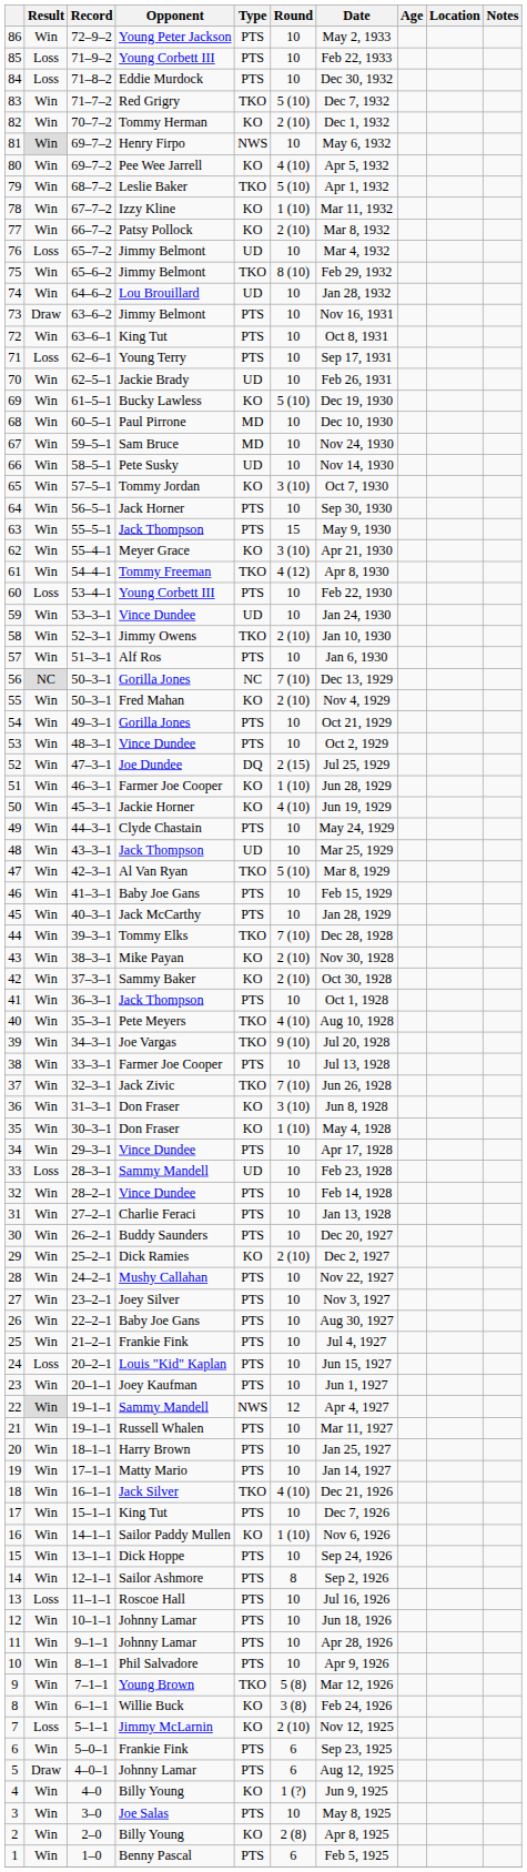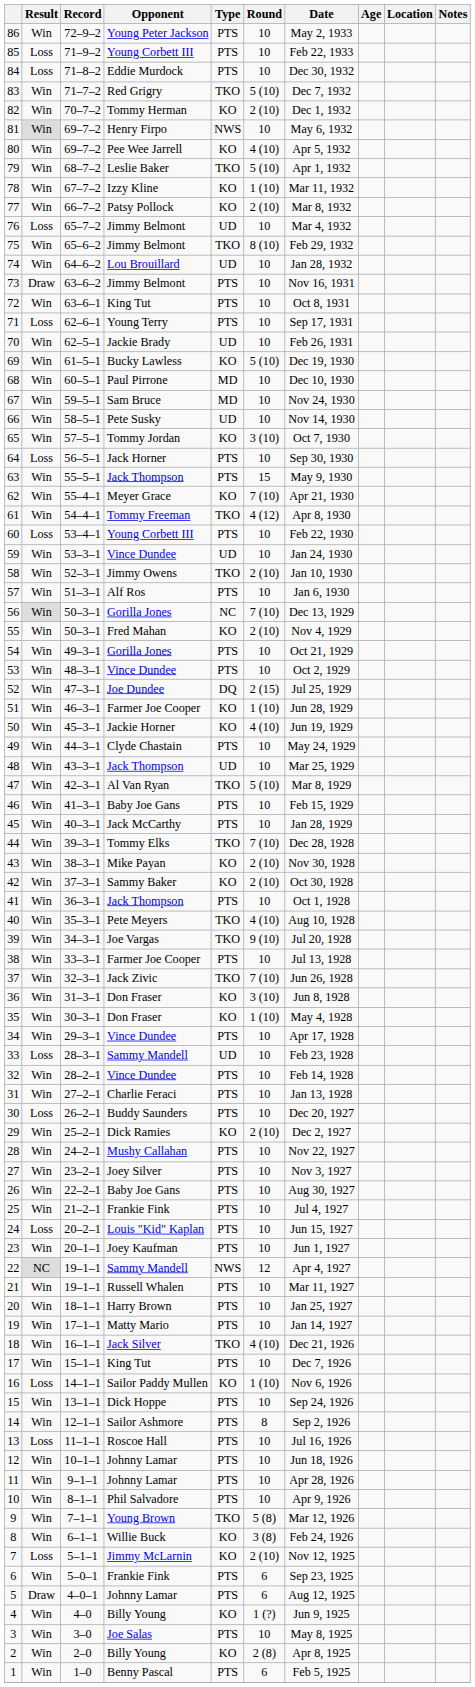 <table class="wikitable mw-collapsible mw-collapsed" style="text-align:center">
 <tr>
 <th></th>
 <th>Result</th>
 <th>Record</th>
 <th>Opponent</th>
 <th>Type</th>
 <th>Round</th>
 <th>Date</th>
 <th>Age</th>
 <th>Location</th>
 <th>Notes</th>
 </tr>
 <tr>
 <td>86</td>
 <td>Win</td>
 <td>72–9–2 </td>
 <td style="text-align:left;"><a href='#'>Young Peter Jackson</a></td>
 <td>PTS</td>
 <td>10</td>
 <td>May 2, 1933</td>
 <td style="text-align:left;"></td>
 <td style="text-align:left;"></td>
 <td></td>
 </tr>
 <tr>
 <td>85</td>
 <td>Loss</td>
 <td>71–9–2 </td>
 <td style="text-align:left;"><a href='#'>Young Corbett III</a></td>
 <td>PTS</td>
 <td>10</td>
 <td>Feb 22, 1933</td>
 <td style="text-align:left;"></td>
 <td style="text-align:left;"></td>
 <td align=left></td>
 </tr>
 <tr>
 <td>84</td>
 <td>Loss</td>
 <td>71–8–2 </td>
 <td style="text-align:left;">Eddie Murdock</td>
 <td>PTS</td>
 <td>10</td>
 <td>Dec 30, 1932</td>
 <td style="text-align:left;"></td>
 <td style="text-align:left;"></td>
 <td></td>
 </tr>
 <tr>
 <td>83</td>
 <td>Win</td>
 <td>71–7–2 </td>
 <td style="text-align:left;">Red Grigry</td>
 <td>TKO</td>
 <td>5 (10)</td>
 <td>Dec 7, 1932</td>
 <td style="text-align:left;"></td>
 <td style="text-align:left;"></td>
 <td></td>
 </tr>
 <tr>
 <td>82</td>
 <td>Win</td>
 <td>70–7–2 </td>
 <td style="text-align:left;">Tommy Herman</td>
 <td>KO</td>
 <td>2 (10)</td>
 <td>Dec 1, 1932</td>
 <td style="text-align:left;"></td>
 <td style="text-align:left;"></td>
 <td></td>
 </tr>
 <tr>
 <td>81</td>
 <td style="background:#DDD">Win</td>
 <td>69–7–2 </td>
 <td style="text-align:left;">Henry Firpo</td>
 <td>NWS</td>
 <td>10</td>
 <td>May 6, 1932</td>
 <td style="text-align:left;"></td>
 <td style="text-align:left;"></td>
 <td></td>
 </tr>
 <tr>
 <td>80</td>
 <td>Win</td>
 <td>69–7–2 </td>
 <td style="text-align:left;">Pee Wee Jarrell</td>
 <td>KO</td>
 <td>4 (10)</td>
 <td>Apr 5, 1932</td>
 <td style="text-align:left;"></td>
 <td style="text-align:left;"></td>
 <td></td>
 </tr>
 <tr>
 <td>79</td>
 <td>Win</td>
 <td>68–7–2 </td>
 <td style="text-align:left;">Leslie Baker</td>
 <td>TKO</td>
 <td>5 (10)</td>
 <td>Apr 1, 1932</td>
 <td style="text-align:left;"></td>
 <td style="text-align:left;"></td>
 <td></td>
 </tr>
 <tr>
 <td>78</td>
 <td>Win</td>
 <td>67–7–2 </td>
 <td style="text-align:left;">Izzy Kline</td>
 <td>KO</td>
 <td>1 (10)</td>
 <td>Mar 11, 1932</td>
 <td style="text-align:left;"></td>
 <td style="text-align:left;"></td>
 <td></td>
 </tr>
 <tr>
 <td>77</td>
 <td>Win</td>
 <td>66–7–2 </td>
 <td style="text-align:left;">Patsy Pollock</td>
 <td>KO</td>
 <td>2 (10)</td>
 <td>Mar 8, 1932</td>
 <td style="text-align:left;"></td>
 <td style="text-align:left;"></td>
 <td></td>
 </tr>
 <tr>
 <td>76</td>
 <td>Loss</td>
 <td>65–7–2 </td>
 <td style="text-align:left;">Jimmy Belmont</td>
 <td>UD</td>
 <td>10</td>
 <td>Mar 4, 1932</td>
 <td style="text-align:left;"></td>
 <td style="text-align:left;"></td>
 <td></td>
 </tr>
 <tr>
 <td>75</td>
 <td>Win</td>
 <td>65–6–2 </td>
 <td style="text-align:left;">Jimmy Belmont</td>
 <td>TKO</td>
 <td>8 (10)</td>
 <td>Feb 29, 1932</td>
 <td style="text-align:left;"></td>
 <td style="text-align:left;"></td>
 <td></td>
 </tr>
 <tr>
 <td>74</td>
 <td>Win</td>
 <td>64–6–2 </td>
 <td style="text-align:left;"><a href='#'>Lou Brouillard</a></td>
 <td>UD</td>
 <td>10</td>
 <td>Jan 28, 1932</td>
 <td style="text-align:left;"></td>
 <td style="text-align:left;"></td>
 <td align=left></td>
 </tr>
 <tr>
 <td>73</td>
 <td>Draw</td>
 <td>63–6–2 </td>
 <td style="text-align:left;">Jimmy Belmont</td>
 <td>PTS</td>
 <td>10</td>
 <td>Nov 16, 1931</td>
 <td style="text-align:left;"></td>
 <td style="text-align:left;"></td>
 <td></td>
 </tr>
 <tr>
 <td>72</td>
 <td>Win</td>
 <td>63–6–1 </td>
 <td style="text-align:left;">King Tut</td>
 <td>PTS</td>
 <td>10</td>
 <td>Oct 8, 1931</td>
 <td style="text-align:left;"></td>
 <td style="text-align:left;"></td>
 <td></td>
 </tr>
 <tr>
 <td>71</td>
 <td>Loss</td>
 <td>62–6–1 </td>
 <td style="text-align:left;">Young Terry</td>
 <td>PTS</td>
 <td>10</td>
 <td>Sep 17, 1931</td>
 <td style="text-align:left;"></td>
 <td style="text-align:left;"></td>
 <td></td>
 </tr>
 <tr>
 <td>70</td>
 <td>Win</td>
 <td>62–5–1 </td>
 <td style="text-align:left;">Jackie Brady</td>
 <td>UD</td>
 <td>10</td>
 <td>Feb 26, 1931</td>
 <td style="text-align:left;"></td>
 <td style="text-align:left;"></td>
 <td></td>
 </tr>
 <tr>
 <td>69</td>
 <td>Win</td>
 <td>61–5–1 </td>
 <td style="text-align:left;">Bucky Lawless</td>
 <td>KO</td>
 <td>5 (10)</td>
 <td>Dec 19, 1930</td>
 <td style="text-align:left;"></td>
 <td style="text-align:left;"></td>
 <td></td>
 </tr>
 <tr>
 <td>68</td>
 <td>Win</td>
 <td>60–5–1 </td>
 <td style="text-align:left;">Paul Pirrone</td>
 <td>MD</td>
 <td>10</td>
 <td>Dec 10, 1930</td>
 <td style="text-align:left;"></td>
 <td style="text-align:left;"></td>
 <td></td>
 </tr>
 <tr>
 <td>67</td>
 <td>Win</td>
 <td>59–5–1 </td>
 <td style="text-align:left;">Sam Bruce</td>
 <td>MD</td>
 <td>10</td>
 <td>Nov 24, 1930</td>
 <td style="text-align:left;"></td>
 <td style="text-align:left;"></td>
 <td></td>
 </tr>
 <tr>
 <td>66</td>
 <td>Win</td>
 <td>58–5–1 </td>
 <td style="text-align:left;">Pete Susky</td>
 <td>UD</td>
 <td>10</td>
 <td>Nov 14, 1930</td>
 <td style="text-align:left;"></td>
 <td style="text-align:left;"></td>
 <td></td>
 </tr>
 <tr>
 <td>65</td>
 <td>Win</td>
 <td>57–5–1 </td>
 <td style="text-align:left;">Tommy Jordan</td>
 <td>KO</td>
 <td>3 (10)</td>
 <td>Oct 7, 1930</td>
 <td style="text-align:left;"></td>
 <td style="text-align:left;"></td>
 <td></td>
 </tr>
 <tr>
 <td>64</td>
-<td>Win</td>
+<td>Loss</td>
 <td>56–5–1 </td>
 <td style="text-align:left;">Jack Horner</td>
 <td>PTS</td>
 <td>10</td>
 <td>Sep 30, 1930</td>
 <td style="text-align:left;"></td>
 <td style="text-align:left;"></td>
 <td></td>
 </tr>
 <tr>
 <td>63</td>
 <td>Win</td>
 <td>55–5–1 </td>
 <td style="text-align:left;"><a href='#'>Jack Thompson</a></td>
 <td>PTS</td>
 <td>15</td>
 <td>May 9, 1930</td>
 <td style="text-align:left;"></td>
 <td style="text-align:left;"></td>
 <td align=left></td>
 </tr>
 <tr>
 <td>62</td>
 <td>Win</td>
 <td>55–4–1 </td>
 <td style="text-align:left;">Meyer Grace</td>
 <td>KO</td>
-<td>3 (10)</td>
+<td>7 (10)</td>
 <td>Apr 21, 1930</td>
 <td style="text-align:left;"></td>
 <td style="text-align:left;"></td>
 <td></td>
 </tr>
 <tr>
 <td>61</td>
 <td>Win</td>
 <td>54–4–1 </td>
 <td style="text-align:left;"><a href='#'>Tommy Freeman</a></td>
 <td>TKO</td>
 <td>4 (12)</td>
 <td>Apr 8, 1930</td>
 <td style="text-align:left;"></td>
 <td style="text-align:left;"></td>
 <td></td>
 </tr>
 <tr>
 <td>60</td>
 <td>Loss</td>
 <td>53–4–1 </td>
 <td style="text-align:left;"><a href='#'>Young Corbett III</a></td>
 <td>PTS</td>
 <td>10</td>
 <td>Feb 22, 1930</td>
 <td style="text-align:left;"></td>
 <td style="text-align:left;"></td>
 <td></td>
 </tr>
 <tr>
 <td>59</td>
 <td>Win</td>
 <td>53–3–1 </td>
 <td style="text-align:left;"><a href='#'>Vince Dundee</a></td>
 <td>UD</td>
 <td>10</td>
 <td>Jan 24, 1930</td>
 <td style="text-align:left;"></td>
 <td style="text-align:left;"></td>
 <td></td>
 </tr>
 <tr>
 <td>58</td>
 <td>Win</td>
 <td>52–3–1 </td>
 <td style="text-align:left;">Jimmy Owens</td>
 <td>TKO</td>
 <td>2 (10)</td>
 <td>Jan 10, 1930</td>
 <td style="text-align:left;"></td>
 <td style="text-align:left;"></td>
 <td></td>
 </tr>
 <tr>
 <td>57</td>
 <td>Win</td>
 <td>51–3–1 </td>
 <td style="text-align:left;">Alf Ros</td>
 <td>PTS</td>
 <td>10</td>
 <td>Jan 6, 1930</td>
 <td style="text-align:left;"></td>
 <td style="text-align:left;"></td>
 <td></td>
 </tr>
 <tr>
 <td>56</td>
-<td style="background:#ddd;">NC</td>
+<td style="background:#DDD">Win</td>
 <td>50–3–1 </td>
 <td style="text-align:left;"><a href='#'>Gorilla Jones</a></td>
 <td>NC</td>
 <td>7 (10)</td>
 <td>Dec 13, 1929</td>
 <td style="text-align:left;"></td>
 <td style="text-align:left;"></td>
 <td></td>
 </tr>
 <tr>
 <td>55</td>
 <td>Win</td>
 <td>50–3–1 </td>
 <td style="text-align:left;">Fred Mahan</td>
 <td>KO</td>
 <td>2 (10)</td>
 <td>Nov 4, 1929</td>
 <td style="text-align:left;"></td>
 <td style="text-align:left;"></td>
 <td></td>
 </tr>
 <tr>
 <td>54</td>
 <td>Win</td>
 <td>49–3–1 </td>
 <td style="text-align:left;"><a href='#'>Gorilla Jones</a></td>
 <td>PTS</td>
 <td>10</td>
 <td>Oct 21, 1929</td>
 <td style="text-align:left;"></td>
 <td style="text-align:left;"></td>
 <td></td>
 </tr>
 <tr>
 <td>53</td>
 <td>Win</td>
 <td>48–3–1 </td>
 <td style="text-align:left;"><a href='#'>Vince Dundee</a></td>
 <td>PTS</td>
 <td>10</td>
 <td>Oct 2, 1929</td>
 <td style="text-align:left;"></td>
 <td style="text-align:left;"></td>
 <td></td>
 </tr>
 <tr>
 <td>52</td>
 <td>Win</td>
 <td>47–3–1 </td>
 <td style="text-align:left;"><a href='#'>Joe Dundee</a></td>
 <td>DQ</td>
 <td>2 (15)</td>
 <td>Jul 25, 1929</td>
 <td style="text-align:left;"></td>
 <td style="text-align:left;"></td>
 <td align=left></td>
 </tr>
 <tr>
 <td>51</td>
 <td>Win</td>
 <td>46–3–1 </td>
 <td style="text-align:left;">Farmer Joe Cooper</td>
 <td>KO</td>
 <td>1 (10)</td>
 <td>Jun 28, 1929</td>
 <td style="text-align:left;"></td>
 <td style="text-align:left;"></td>
 <td></td>
 </tr>
 <tr>
 <td>50</td>
 <td>Win</td>
 <td>45–3–1 </td>
 <td style="text-align:left;">Jackie Horner</td>
 <td>KO</td>
 <td>4 (10)</td>
 <td>Jun 19, 1929</td>
 <td style="text-align:left;"></td>
 <td style="text-align:left;"></td>
 <td></td>
 </tr>
 <tr>
 <td>49</td>
 <td>Win</td>
 <td>44–3–1 </td>
 <td style="text-align:left;">Clyde Chastain</td>
 <td>PTS</td>
 <td>10</td>
 <td>May 24, 1929</td>
 <td style="text-align:left;"></td>
 <td style="text-align:left;"></td>
 <td></td>
 </tr>
 <tr>
 <td>48</td>
 <td>Win</td>
 <td>43–3–1 </td>
 <td style="text-align:left;"><a href='#'>Jack Thompson</a></td>
 <td>UD</td>
 <td>10</td>
 <td>Mar 25, 1929</td>
 <td style="text-align:left;"></td>
 <td style="text-align:left;"></td>
 <td align=left></td>
 </tr>
 <tr>
 <td>47</td>
 <td>Win</td>
 <td>42–3–1 </td>
 <td style="text-align:left;">Al Van Ryan</td>
 <td>TKO</td>
 <td>5 (10)</td>
 <td>Mar 8, 1929</td>
 <td style="text-align:left;"></td>
 <td style="text-align:left;"></td>
 <td></td>
 </tr>
 <tr>
 <td>46</td>
 <td>Win</td>
 <td>41–3–1 </td>
 <td style="text-align:left;">Baby Joe Gans</td>
 <td>PTS</td>
 <td>10</td>
 <td>Feb 15, 1929</td>
 <td style="text-align:left;"></td>
 <td style="text-align:left;"></td>
 <td></td>
 </tr>
 <tr>
 <td>45</td>
 <td>Win</td>
 <td>40–3–1 </td>
 <td style="text-align:left;">Jack McCarthy</td>
 <td>PTS</td>
 <td>10</td>
 <td>Jan 28, 1929</td>
 <td style="text-align:left;"></td>
 <td style="text-align:left;"></td>
 <td></td>
 </tr>
 <tr>
 <td>44</td>
 <td>Win</td>
 <td>39–3–1 </td>
 <td style="text-align:left;">Tommy Elks</td>
 <td>TKO</td>
 <td>7 (10)</td>
 <td>Dec 28, 1928</td>
 <td style="text-align:left;"></td>
 <td style="text-align:left;"></td>
 <td></td>
 </tr>
 <tr>
 <td>43</td>
 <td>Win</td>
 <td>38–3–1 </td>
 <td style="text-align:left;">Mike Payan</td>
 <td>KO</td>
 <td>2 (10)</td>
 <td>Nov 30, 1928</td>
 <td style="text-align:left;"></td>
 <td style="text-align:left;"></td>
 <td></td>
 </tr>
 <tr>
 <td>42</td>
 <td>Win</td>
 <td>37–3–1 </td>
 <td style="text-align:left;">Sammy Baker</td>
 <td>KO</td>
 <td>2 (10)</td>
 <td>Oct 30, 1928</td>
 <td style="text-align:left;"></td>
 <td style="text-align:left;"></td>
 <td></td>
 </tr>
 <tr>
 <td>41</td>
 <td>Win</td>
 <td>36–3–1 </td>
 <td style="text-align:left;"><a href='#'>Jack Thompson</a></td>
 <td>PTS</td>
 <td>10</td>
 <td>Oct 1, 1928</td>
 <td style="text-align:left;"></td>
 <td style="text-align:left;"></td>
 <td></td>
 </tr>
 <tr>
 <td>40</td>
 <td>Win</td>
 <td>35–3–1 </td>
 <td style="text-align:left;">Pete Meyers</td>
 <td>TKO</td>
 <td>4 (10)</td>
 <td>Aug 10, 1928</td>
 <td style="text-align:left;"></td>
 <td style="text-align:left;"></td>
 <td></td>
 </tr>
 <tr>
 <td>39</td>
 <td>Win</td>
 <td>34–3–1 </td>
 <td style="text-align:left;">Joe Vargas</td>
 <td>TKO</td>
 <td>9 (10)</td>
 <td>Jul 20, 1928</td>
 <td style="text-align:left;"></td>
 <td style="text-align:left;"></td>
 <td></td>
 </tr>
 <tr>
 <td>38</td>
 <td>Win</td>
 <td>33–3–1 </td>
 <td style="text-align:left;">Farmer Joe Cooper</td>
 <td>PTS</td>
 <td>10</td>
 <td>Jul 13, 1928</td>
 <td style="text-align:left;"></td>
 <td style="text-align:left;"></td>
 <td></td>
 </tr>
 <tr>
 <td>37</td>
 <td>Win</td>
 <td>32–3–1 </td>
 <td style="text-align:left;">Jack Zivic</td>
 <td>TKO</td>
 <td>7 (10)</td>
 <td>Jun 26, 1928</td>
 <td style="text-align:left;"></td>
 <td style="text-align:left;"></td>
 <td></td>
 </tr>
 <tr>
 <td>36</td>
 <td>Win</td>
 <td>31–3–1 </td>
 <td style="text-align:left;">Don Fraser</td>
 <td>KO</td>
 <td>3 (10)</td>
 <td>Jun 8, 1928</td>
 <td style="text-align:left;"></td>
 <td style="text-align:left;"></td>
 <td></td>
 </tr>
 <tr>
 <td>35</td>
 <td>Win</td>
 <td>30–3–1 </td>
 <td style="text-align:left;">Don Fraser</td>
 <td>KO</td>
 <td>1 (10)</td>
 <td>May 4, 1928</td>
 <td style="text-align:left;"></td>
 <td style="text-align:left;"></td>
 <td></td>
 </tr>
 <tr>
 <td>34</td>
 <td>Win</td>
 <td>29–3–1 </td>
 <td style="text-align:left;"><a href='#'>Vince Dundee</a></td>
 <td>PTS</td>
 <td>10</td>
 <td>Apr 17, 1928</td>
 <td style="text-align:left;"></td>
 <td style="text-align:left;"></td>
 <td></td>
 </tr>
 <tr>
 <td>33</td>
 <td>Loss</td>
 <td>28–3–1 </td>
 <td style="text-align:left;"><a href='#'>Sammy Mandell</a></td>
 <td>UD</td>
 <td>10</td>
 <td>Feb 23, 1928</td>
 <td style="text-align:left;"></td>
 <td style="text-align:left;"></td>
 <td></td>
 </tr>
 <tr>
 <td>32</td>
 <td>Win</td>
 <td>28–2–1 </td>
 <td style="text-align:left;"><a href='#'>Vince Dundee</a></td>
 <td>PTS</td>
 <td>10</td>
 <td>Feb 14, 1928</td>
 <td style="text-align:left;"></td>
 <td style="text-align:left;"></td>
 <td></td>
 </tr>
 <tr>
 <td>31</td>
 <td>Win</td>
 <td>27–2–1 </td>
 <td style="text-align:left;">Charlie Feraci</td>
 <td>PTS</td>
 <td>10</td>
 <td>Jan 13, 1928</td>
 <td style="text-align:left;"></td>
 <td style="text-align:left;"></td>
 <td></td>
 </tr>
 <tr>
 <td>30</td>
-<td>Win</td>
+<td>Loss</td>
 <td>26–2–1 </td>
 <td style="text-align:left;">Buddy Saunders</td>
 <td>PTS</td>
 <td>10</td>
 <td>Dec 20, 1927</td>
 <td style="text-align:left;"></td>
 <td style="text-align:left;"></td>
 <td></td>
 </tr>
 <tr>
 <td>29</td>
 <td>Win</td>
 <td>25–2–1 </td>
 <td style="text-align:left;">Dick Ramies</td>
 <td>KO</td>
 <td>2 (10)</td>
 <td>Dec 2, 1927</td>
 <td style="text-align:left;"></td>
 <td style="text-align:left;"></td>
 <td></td>
 </tr>
 <tr>
 <td>28</td>
 <td>Win</td>
 <td>24–2–1 </td>
 <td style="text-align:left;"><a href='#'>Mushy Callahan</a></td>
 <td>PTS</td>
 <td>10</td>
 <td>Nov 22, 1927</td>
 <td style="text-align:left;"></td>
 <td style="text-align:left;"></td>
 <td></td>
 </tr>
 <tr>
 <td>27</td>
 <td>Win</td>
 <td>23–2–1 </td>
 <td style="text-align:left;">Joey Silver</td>
 <td>PTS</td>
 <td>10</td>
 <td>Nov 3, 1927</td>
 <td style="text-align:left;"></td>
 <td style="text-align:left;"></td>
 <td></td>
 </tr>
 <tr>
 <td>26</td>
 <td>Win</td>
 <td>22–2–1 </td>
 <td style="text-align:left;">Baby Joe Gans</td>
 <td>PTS</td>
 <td>10</td>
 <td>Aug 30, 1927</td>
 <td style="text-align:left;"></td>
 <td style="text-align:left;"></td>
 <td></td>
 </tr>
 <tr>
 <td>25</td>
 <td>Win</td>
 <td>21–2–1 </td>
 <td style="text-align:left;">Frankie Fink</td>
 <td>PTS</td>
 <td>10</td>
 <td>Jul 4, 1927</td>
 <td style="text-align:left;"></td>
 <td style="text-align:left;"></td>
 <td></td>
 </tr>
 <tr>
 <td>24</td>
 <td>Loss</td>
 <td>20–2–1 </td>
 <td style="text-align:left;"><a href='#'>Louis "Kid" Kaplan</a></td>
 <td>PTS</td>
 <td>10</td>
 <td>Jun 15, 1927</td>
 <td style="text-align:left;"></td>
 <td style="text-align:left;"></td>
 <td></td>
 </tr>
 <tr>
 <td>23</td>
 <td>Win</td>
 <td>20–1–1 </td>
 <td style="text-align:left;">Joey Kaufman</td>
 <td>PTS</td>
 <td>10</td>
 <td>Jun 1, 1927</td>
 <td style="text-align:left;"></td>
 <td style="text-align:left;"></td>
 <td></td>
 </tr>
 <tr>
 <td>22</td>
-<td style="background:#DDD">Win</td>
+<td style="background:#ddd;">NC</td>
 <td>19–1–1 </td>
 <td style="text-align:left;"><a href='#'>Sammy Mandell</a></td>
 <td>NWS</td>
 <td>12</td>
 <td>Apr 4, 1927</td>
 <td style="text-align:left;"></td>
 <td style="text-align:left;"></td>
 <td></td>
 </tr>
 <tr>
 <td>21</td>
 <td>Win</td>
 <td>19–1–1</td>
 <td style="text-align:left;">Russell Whalen</td>
 <td>PTS</td>
 <td>10</td>
 <td>Mar 11, 1927</td>
 <td style="text-align:left;"></td>
 <td style="text-align:left;"></td>
 <td></td>
 </tr>
 <tr>
 <td>20</td>
 <td>Win</td>
 <td>18–1–1</td>
 <td style="text-align:left;">Harry Brown</td>
 <td>PTS</td>
 <td>10</td>
 <td>Jan 25, 1927</td>
 <td style="text-align:left;"></td>
 <td style="text-align:left;"></td>
 <td></td>
 </tr>
 <tr>
 <td>19</td>
 <td>Win</td>
 <td>17–1–1</td>
 <td style="text-align:left;">Matty Mario</td>
 <td>PTS</td>
 <td>10</td>
 <td>Jan 14, 1927</td>
 <td style="text-align:left;"></td>
 <td style="text-align:left;"></td>
 <td></td>
 </tr>
 <tr>
 <td>18</td>
 <td>Win</td>
 <td>16–1–1</td>
 <td style="text-align:left;"><a href='#'>Jack Silver</a></td>
 <td>TKO</td>
 <td>4 (10)</td>
 <td>Dec 21, 1926</td>
 <td style="text-align:left;"></td>
 <td style="text-align:left;"></td>
 <td></td>
 </tr>
 <tr>
 <td>17</td>
 <td>Win</td>
 <td>15–1–1</td>
 <td style="text-align:left;">King Tut</td>
 <td>PTS</td>
 <td>10</td>
 <td>Dec 7, 1926</td>
 <td style="text-align:left;"></td>
 <td style="text-align:left;"></td>
 <td></td>
 </tr>
 <tr>
 <td>16</td>
-<td>Win</td>
+<td>Loss</td>
 <td>14–1–1</td>
 <td style="text-align:left;">Sailor Paddy Mullen</td>
 <td>KO</td>
 <td>1 (10)</td>
 <td>Nov 6, 1926</td>
 <td style="text-align:left;"></td>
 <td style="text-align:left;"></td>
 <td></td>
 </tr>
 <tr>
 <td>15</td>
 <td>Win</td>
 <td>13–1–1</td>
 <td style="text-align:left;">Dick Hoppe</td>
 <td>PTS</td>
 <td>10</td>
 <td>Sep 24, 1926</td>
 <td style="text-align:left;"></td>
 <td style="text-align:left;"></td>
 <td></td>
 </tr>
 <tr>
 <td>14</td>
 <td>Win</td>
 <td>12–1–1</td>
 <td style="text-align:left;">Sailor Ashmore</td>
 <td>PTS</td>
 <td>8</td>
 <td>Sep 2, 1926</td>
 <td style="text-align:left;"></td>
 <td style="text-align:left;"></td>
 <td></td>
 </tr>
 <tr>
 <td>13</td>
 <td>Loss</td>
 <td>11–1–1</td>
 <td style="text-align:left;">Roscoe Hall</td>
 <td>PTS</td>
 <td>10</td>
 <td>Jul 16, 1926</td>
 <td style="text-align:left;"></td>
 <td style="text-align:left;"></td>
 <td></td>
 </tr>
 <tr>
 <td>12</td>
 <td>Win</td>
 <td>10–1–1</td>
 <td style="text-align:left;">Johnny Lamar</td>
 <td>PTS</td>
 <td>10</td>
 <td>Jun 18, 1926</td>
 <td style="text-align:left;"></td>
 <td style="text-align:left;"></td>
 <td></td>
 </tr>
 <tr>
 <td>11</td>
 <td>Win</td>
 <td>9–1–1</td>
 <td style="text-align:left;">Johnny Lamar</td>
 <td>PTS</td>
 <td>10</td>
 <td>Apr 28, 1926</td>
 <td style="text-align:left;"></td>
 <td style="text-align:left;"></td>
 <td></td>
 </tr>
 <tr>
 <td>10</td>
 <td>Win</td>
 <td>8–1–1</td>
 <td style="text-align:left;">Phil Salvadore</td>
 <td>PTS</td>
 <td>10</td>
 <td>Apr 9, 1926</td>
 <td style="text-align:left;"></td>
 <td style="text-align:left;"></td>
 <td></td>
 </tr>
 <tr>
 <td>9</td>
 <td>Win</td>
 <td>7–1–1</td>
 <td style="text-align:left;"><a href='#'>Young Brown</a></td>
 <td>TKO</td>
 <td>5 (8)</td>
 <td>Mar 12, 1926</td>
 <td style="text-align:left;"></td>
 <td style="text-align:left;"></td>
 <td></td>
 </tr>
 <tr>
 <td>8</td>
 <td>Win</td>
 <td>6–1–1</td>
 <td style="text-align:left;">Willie Buck</td>
 <td>KO</td>
 <td>3 (8)</td>
 <td>Feb 24, 1926</td>
 <td style="text-align:left;"></td>
 <td style="text-align:left;"></td>
 <td></td>
 </tr>
 <tr>
 <td>7</td>
 <td>Loss</td>
 <td>5–1–1</td>
 <td style="text-align:left;"><a href='#'>Jimmy McLarnin</a></td>
 <td>KO</td>
 <td>2 (10)</td>
 <td>Nov 12, 1925</td>
 <td style="text-align:left;"></td>
 <td style="text-align:left;"></td>
 <td></td>
 </tr>
 <tr>
 <td>6</td>
 <td>Win</td>
 <td>5–0–1</td>
 <td style="text-align:left;">Frankie Fink</td>
 <td>PTS</td>
 <td>6</td>
 <td>Sep 23, 1925</td>
 <td style="text-align:left;"></td>
 <td style="text-align:left;"></td>
 <td></td>
 </tr>
 <tr>
 <td>5</td>
 <td>Draw</td>
 <td>4–0–1</td>
 <td style="text-align:left;">Johnny Lamar</td>
 <td>PTS</td>
 <td>6</td>
 <td>Aug 12, 1925</td>
 <td style="text-align:left;"></td>
 <td style="text-align:left;"></td>
 <td></td>
 </tr>
 <tr>
 <td>4</td>
 <td>Win</td>
 <td>4–0</td>
 <td style="text-align:left;">Billy Young</td>
 <td>KO</td>
 <td>1 (?)</td>
 <td>Jun 9, 1925</td>
 <td style="text-align:left;"></td>
 <td style="text-align:left;"></td>
 <td></td>
 </tr>
 <tr>
 <td>3</td>
 <td>Win</td>
 <td>3–0</td>
 <td style="text-align:left;"><a href='#'>Joe Salas</a></td>
 <td>PTS</td>
 <td>10</td>
 <td>May 8, 1925</td>
 <td style="text-align:left;"></td>
 <td style="text-align:left;"></td>
 <td></td>
 </tr>
 <tr>
 <td>2</td>
 <td>Win</td>
 <td>2–0</td>
 <td style="text-align:left;">Billy Young</td>
 <td>KO</td>
 <td>2 (8)</td>
 <td>Apr 8, 1925</td>
 <td style="text-align:left;"></td>
 <td style="text-align:left;"></td>
 <td></td>
 </tr>
 <tr>
 <td>1</td>
 <td>Win</td>
 <td>1–0</td>
 <td style="text-align:left;">Benny Pascal</td>
 <td>PTS</td>
 <td>6</td>
 <td>Feb 5, 1925</td>
 <td style="text-align:left;"></td>
 <td style="text-align:left;"></td>
 <td></td>
 </tr>
 <tr>
 </tr>
 </table>
